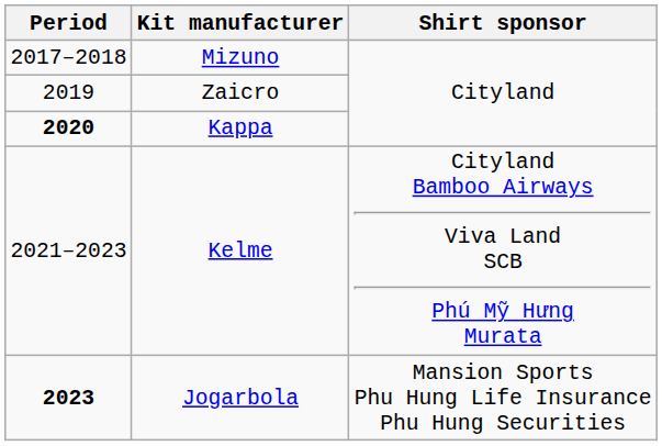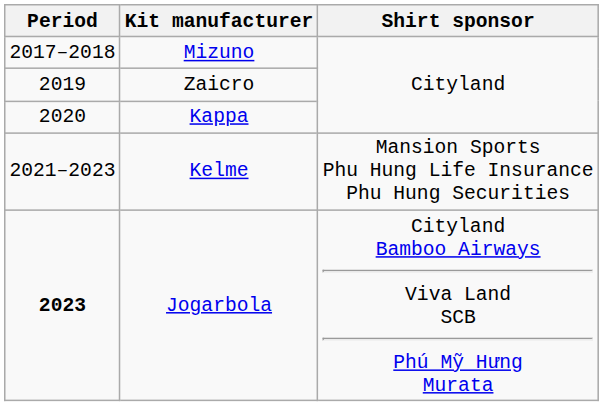 <table class="wikitable" style="text-align: center">
 <tr>
 <th>Period</th>
 <th>Kit manufacturer</th>
 <th>Shirt sponsor</th>
 </tr>
 <tr>
 <td>2017–2018</td>
 <td> <a href='#'>Mizuno</a></td>
 <td rowspan="3">Cityland</td>
 </tr>
 <tr>
 <td>2019</td>
 <td> Zaicro</td>
 </tr>
 <tr>
-<td><strong>2020</strong></td>
+<td>2020</td>
 <td> <a href='#'>Kappa</a></td>
 </tr>
 <tr>
 <td>2021–2023</td>
 <td> <a href='#'>Kelme</a></td>
-<td>Cityland <br> <a href='#'>Bamboo Airways</a> <hr>Viva Land<br>SCB <hr><a href='#'>Phú Mỹ Hưng</a><br><a href='#'>Murata</a></td>
+<td>Mansion Sports <br> Phu Hung Life Insurance <br> Phu Hung Securities</td>
 </tr>
 <tr>
 <td><strong>2023</strong></td>
 <td> <a href='#'>Jogarbola</a></td>
-<td>Mansion Sports <br> Phu Hung Life Insurance <br> Phu Hung Securities</td>
+<td>Cityland <br> <a href='#'>Bamboo Airways</a> <hr>Viva Land<br>SCB <hr><a href='#'>Phú Mỹ Hưng</a><br><a href='#'>Murata</a></td>
 </tr>
 </table>
